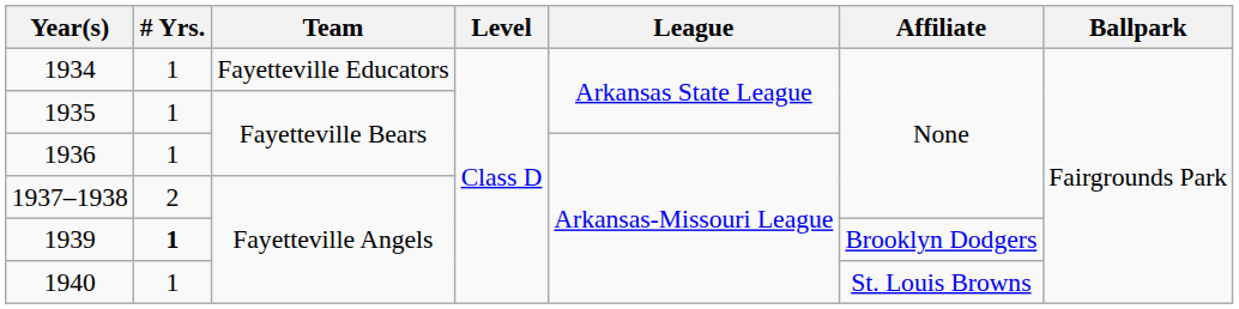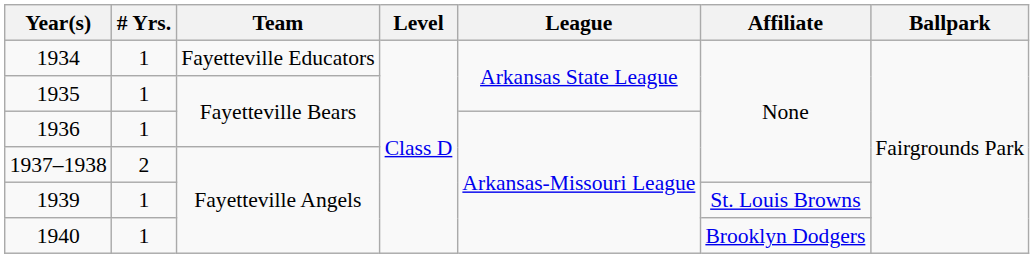 <table class="wikitable" style="text-align:center; font-size: 95%;">
 <tr>
 <th>Year(s)</th>
 <th># Yrs.</th>
 <th>Team</th>
 <th>Level</th>
 <th>League</th>
 <th>Affiliate</th>
 <th>Ballpark</th>
 </tr>
 <tr>
 <td>1934</td>
 <td>1</td>
 <td>Fayetteville Educators</td>
 <td rowspan=6><a href='#'>Class D</a></td>
 <td rowspan=2><a href='#'>Arkansas State League</a></td>
 <td rowspan=4>None</td>
 <td rowspan=6>Fairgrounds Park</td>
 </tr>
 <tr>
 <td>1935</td>
 <td>1</td>
 <td rowspan=2>Fayetteville Bears</td>
 </tr>
 <tr>
 <td>1936</td>
 <td>1</td>
 <td rowspan=4><a href='#'>Arkansas-Missouri League</a></td>
 </tr>
 <tr>
 <td>1937–1938</td>
 <td>2</td>
 <td rowspan=3>Fayetteville Angels</td>
 </tr>
 <tr>
 <td>1939</td>
-<td><strong>1</strong></td>
-<td><a href='#'>Brooklyn Dodgers</a></td>
+<td>1</td>
+<td><a href='#'>St. Louis Browns</a></td>
 </tr>
 <tr>
 <td>1940</td>
 <td>1</td>
-<td><a href='#'>St. Louis Browns</a></td>
+<td><a href='#'>Brooklyn Dodgers</a></td>
 </tr>
 </table>
